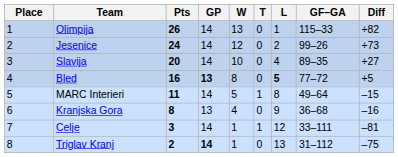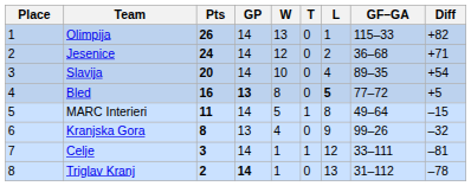 <table class="wikitable" width="600px">
 <tr style="background-color:#c0c0c0;">
 <th>Place</th>
 <th>Team</th>
 <th>Pts</th>
 <th>GP</th>
 <th>W</th>
 <th>T</th>
 <th>L</th>
 <th>GF–GA</th>
 <th>Diff</th>
 </tr>
 <tr bgcolor="#BCD2EE">
 <td>1</td>
 <td><a href='#'>Olimpija</a></td>
 <td><strong>26</strong></td>
 <td>14</td>
 <td>13</td>
 <td>0</td>
 <td>1</td>
 <td>115–33</td>
 <td>+82</td>
 </tr>
 <tr bgcolor="#BCD2EE">
 <td>2</td>
 <td><a href='#'>Jesenice</a></td>
 <td><strong>24</strong></td>
 <td>14</td>
 <td>12</td>
 <td>0</td>
 <td>2</td>
-<td>99–26</td>
-<td>+73</td>
+<td>36–68</td>
+<td>+71</td>
 </tr>
 <tr bgcolor="#BCD2EE">
 <td>3</td>
 <td><a href='#'>Slavija</a></td>
 <td><strong>20</strong></td>
 <td>14</td>
 <td>10</td>
 <td>0</td>
 <td>4</td>
 <td>89–35</td>
-<td>+27</td>
+<td>+54</td>
 </tr>
 <tr bgcolor="#BCD2EE">
 <td>4</td>
 <td><a href='#'>Bled</a></td>
 <td><strong>16</strong></td>
 <td><strong>13</strong></td>
 <td>8</td>
 <td>0</td>
 <td><strong>5</strong></td>
 <td>77–72</td>
 <td>+5</td>
 </tr>
 <tr bgcolor="#CAE1FF">
 <td>5</td>
 <td>MARC Interieri</td>
 <td><strong>11</strong></td>
 <td>14</td>
 <td>5</td>
 <td>1</td>
 <td>8</td>
 <td>49–64</td>
 <td>–15</td>
 </tr>
 <tr bgcolor="#CAE1FF">
 <td>6</td>
 <td><a href='#'>Kranjska Gora</a></td>
 <td><strong>8</strong></td>
 <td>13</td>
 <td>4</td>
 <td>0</td>
 <td>9</td>
-<td>36–68</td>
-<td>–16</td>
+<td>99–26</td>
+<td>–32</td>
 </tr>
 <tr bgcolor="#CAE1FF">
 <td>7</td>
 <td><a href='#'>Celje</a></td>
 <td><strong>3</strong></td>
 <td>14</td>
 <td>1</td>
 <td>1</td>
 <td>12</td>
 <td>33–111</td>
 <td>–81</td>
 </tr>
 <tr bgcolor="#CAE1FF">
 <td>8</td>
 <td><a href='#'>Triglav Kranj</a></td>
 <td><strong>2</strong></td>
 <td><strong>14</strong></td>
 <td>1</td>
 <td>0</td>
 <td>13</td>
 <td>31–112</td>
-<td>–75</td>
+<td>–78</td>
 </tr>
 </table>
